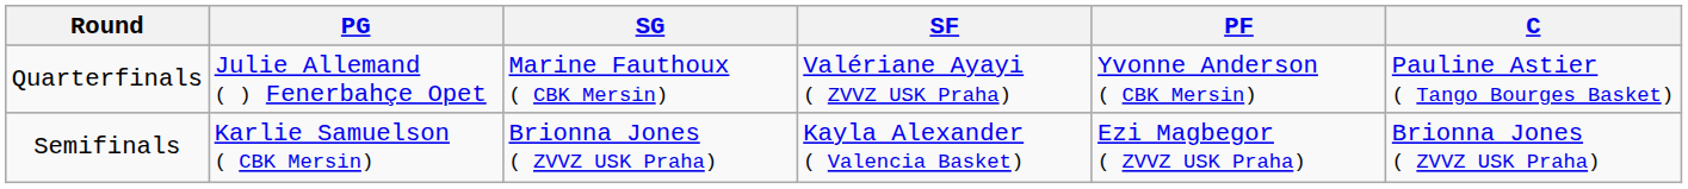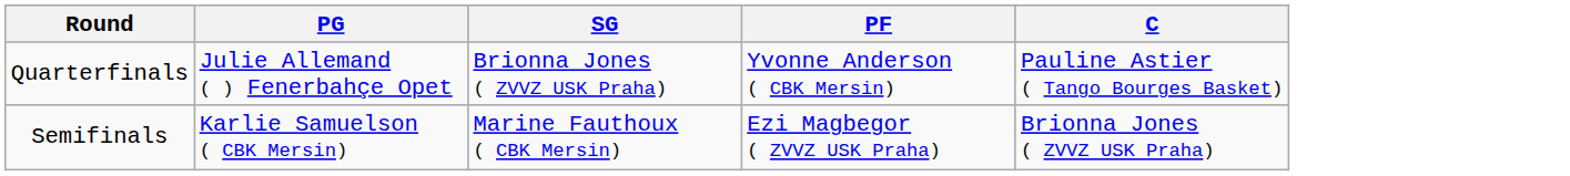 <table class="wikitable sortable" style="text-align: center;">
 <tr>
 <th>Round</th>
 <th style="width:150px;"><a href='#'>PG</a></th>
 <th style="width:150px;"><a href='#'>SG</a></th>
-<th style="width:150px;"><a href='#'>SF</a></th>
 <th style="width:150px;"><a href='#'>PF</a></th>
 <th style="width:150px;"><a href='#'>C</a></th>
 </tr>
 <tr>
 <td>Quarterfinals</td>
 <td style="text-align:left;"> <a href='#'>Julie Allemand</a><br><small>( )</small> <a href='#'>Fenerbahçe Opet</a></td>
-<td style="text-align:left;"> <a href='#'>Marine Fauthoux</a><br><small>( <a href='#'>CBK Mersin</a>)</small></td>
-<td style="text-align:left;"> <a href='#'>Valériane Ayayi</a><br><small>( <a href='#'>ZVVZ USK Praha</a>)</small></td>
+<td style="text-align:left;"> <a href='#'>Brionna Jones</a><br><small>( <a href='#'>ZVVZ USK Praha</a>)</small></td>
 <td style="text-align:left;"> <a href='#'>Yvonne Anderson</a><br><small>( <a href='#'>CBK Mersin</a>)</small></td>
 <td style="text-align:left;"> <a href='#'>Pauline Astier</a><br><small>( <a href='#'>Tango Bourges Basket</a>)</small></td>
 </tr>
 <tr>
 <td>Semifinals</td>
 <td style="text-align:left;"> <a href='#'>Karlie Samuelson</a><br><small>( <a href='#'>CBK Mersin</a>)</small></td>
-<td style="text-align:left;"> <a href='#'>Brionna Jones</a><br><small>( <a href='#'>ZVVZ USK Praha</a>)</small></td>
-<td style="text-align:left;"> <a href='#'>Kayla Alexander</a><br><small>( <a href='#'>Valencia Basket</a>)</small></td>
+<td style="text-align:left;"> <a href='#'>Marine Fauthoux</a><br><small>( <a href='#'>CBK Mersin</a>)</small></td>
 <td style="text-align:left;"> <a href='#'>Ezi Magbegor</a><br><small>( <a href='#'>ZVVZ USK Praha</a>)</small></td>
 <td style="text-align:left;"> <a href='#'>Brionna Jones</a><br><small>( <a href='#'>ZVVZ USK Praha</a>)</small></td>
 </tr>
 </table>
